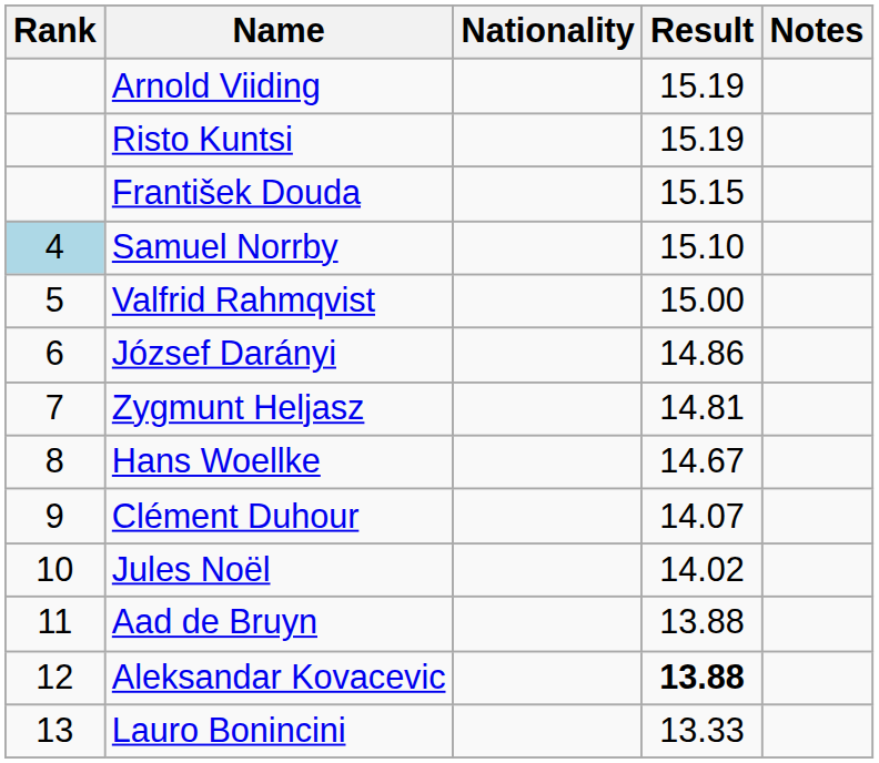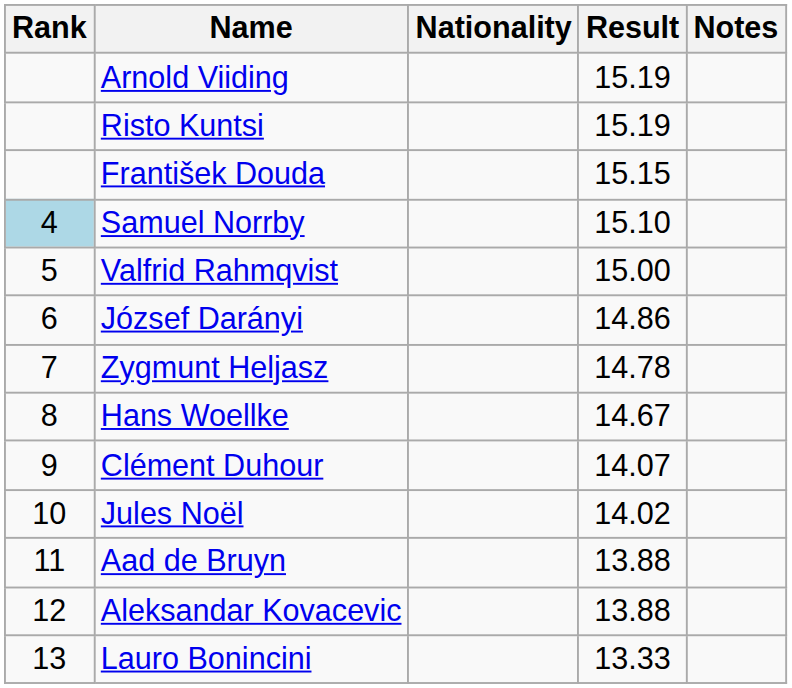 <table class="wikitable sortable" style="text-align:center">
 <tr>
 <th>Rank</th>
 <th>Name</th>
 <th>Nationality</th>
 <th>Result</th>
 <th>Notes</th>
 </tr>
 <tr>
 <td></td>
 <td align=left><a href='#'>Arnold Viiding</a></td>
 <td align=left></td>
 <td>15.19</td>
 <td></td>
 </tr>
 <tr>
 <td></td>
 <td align=left><a href='#'>Risto Kuntsi</a></td>
 <td align=left></td>
 <td>15.19</td>
 <td></td>
 </tr>
 <tr>
 <td></td>
 <td align=left><a href='#'>František Douda</a></td>
 <td align=left></td>
 <td>15.15</td>
 <td></td>
 </tr>
 <tr>
 <td style="background: lightblue;">4</td>
 <td align=left><a href='#'>Samuel Norrby</a></td>
 <td align=left></td>
 <td>15.10</td>
 <td></td>
 </tr>
 <tr>
 <td>5</td>
 <td align=left><a href='#'>Valfrid Rahmqvist</a></td>
 <td align=left></td>
 <td>15.00</td>
 <td></td>
 </tr>
 <tr>
 <td>6</td>
 <td align=left><a href='#'>József Darányi</a></td>
 <td align=left></td>
 <td>14.86</td>
 <td></td>
 </tr>
 <tr>
 <td>7</td>
 <td align=left><a href='#'>Zygmunt Heljasz</a></td>
 <td align=left></td>
-<td>14.81</td>
+<td>14.78</td>
 <td></td>
 </tr>
 <tr>
 <td>8</td>
 <td align=left><a href='#'>Hans Woellke</a></td>
 <td align=left></td>
 <td>14.67</td>
 <td></td>
 </tr>
 <tr>
 <td>9</td>
 <td align=left><a href='#'>Clément Duhour</a></td>
 <td align=left></td>
 <td>14.07</td>
 <td></td>
 </tr>
 <tr>
 <td>10</td>
 <td align=left><a href='#'>Jules Noël</a></td>
 <td align=left></td>
 <td>14.02</td>
 <td></td>
 </tr>
 <tr>
 <td>11</td>
 <td align=left><a href='#'>Aad de Bruyn</a></td>
 <td align=left></td>
 <td>13.88</td>
 <td></td>
 </tr>
 <tr>
 <td>12</td>
 <td align=left><a href='#'>Aleksandar Kovacevic</a></td>
 <td align=left></td>
-<td><strong>13.88</strong></td>
+<td>13.88</td>
 <td></td>
 </tr>
 <tr>
 <td>13</td>
 <td align=left><a href='#'>Lauro Bonincini</a></td>
 <td align=left></td>
 <td>13.33</td>
 <td></td>
 </tr>
 </table>
